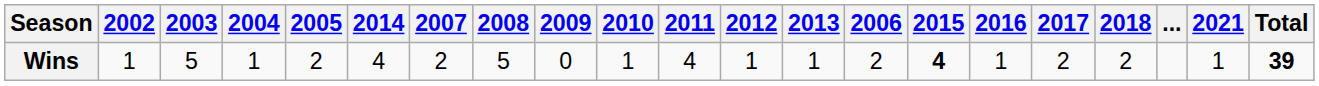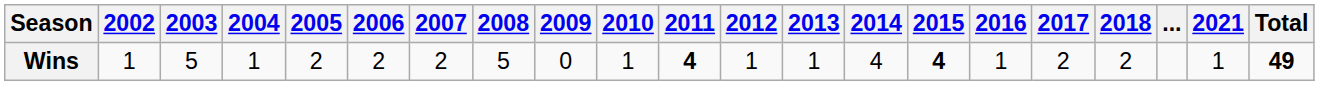 <table class=wikitable style=font-size:96%>
 <tr>
 <th>Season</th>
 <th><a href='#'>2002</a></th>
 <th><a href='#'>2003</a></th>
 <th><a href='#'>2004</a></th>
 <th><a href='#'>2005</a></th>
-<th><a href='#'>2014</a></th>
+<th><a href='#'>2006</a></th>
 <th><a href='#'>2007</a></th>
 <th><a href='#'>2008</a></th>
 <th><a href='#'>2009</a></th>
 <th><a href='#'>2010</a></th>
 <th><a href='#'>2011</a></th>
 <th><a href='#'>2012</a></th>
 <th><a href='#'>2013</a></th>
-<th><a href='#'>2006</a></th>
+<th><a href='#'>2014</a></th>
 <th><a href='#'>2015</a></th>
 <th><a href='#'>2016</a></th>
 <th><a href='#'>2017</a></th>
 <th><a href='#'>2018</a></th>
 <th>...</th>
 <th><a href='#'>2021</a></th>
 <th>Total</th>
 </tr>
 <tr align=center>
 <th>Wins</th>
 <td>1</td>
 <td>5</td>
 <td>1</td>
 <td>2</td>
-<td>4</td>
+<td>2</td>
 <td>2</td>
 <td>5</td>
 <td>0</td>
 <td>1</td>
-<td>4</td>
+<td><strong>4</strong></td>
 <td>1</td>
 <td>1</td>
-<td>2</td>
+<td>4</td>
 <td><strong>4</strong></td>
 <td>1</td>
 <td>2</td>
 <td>2</td>
 <td></td>
 <td>1</td>
-<td><strong>39</strong></td>
+<td><strong>49</strong></td>
 </tr>
 </table>
